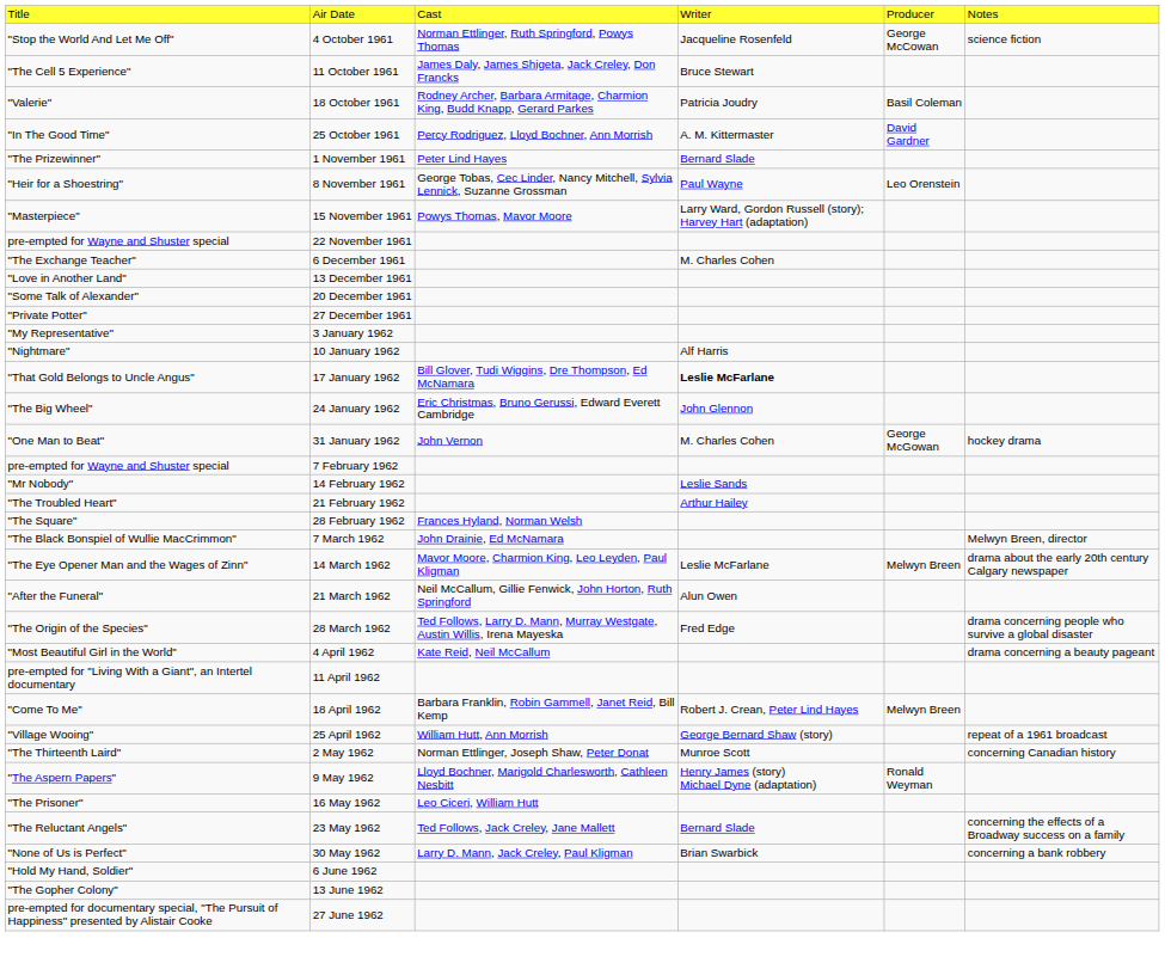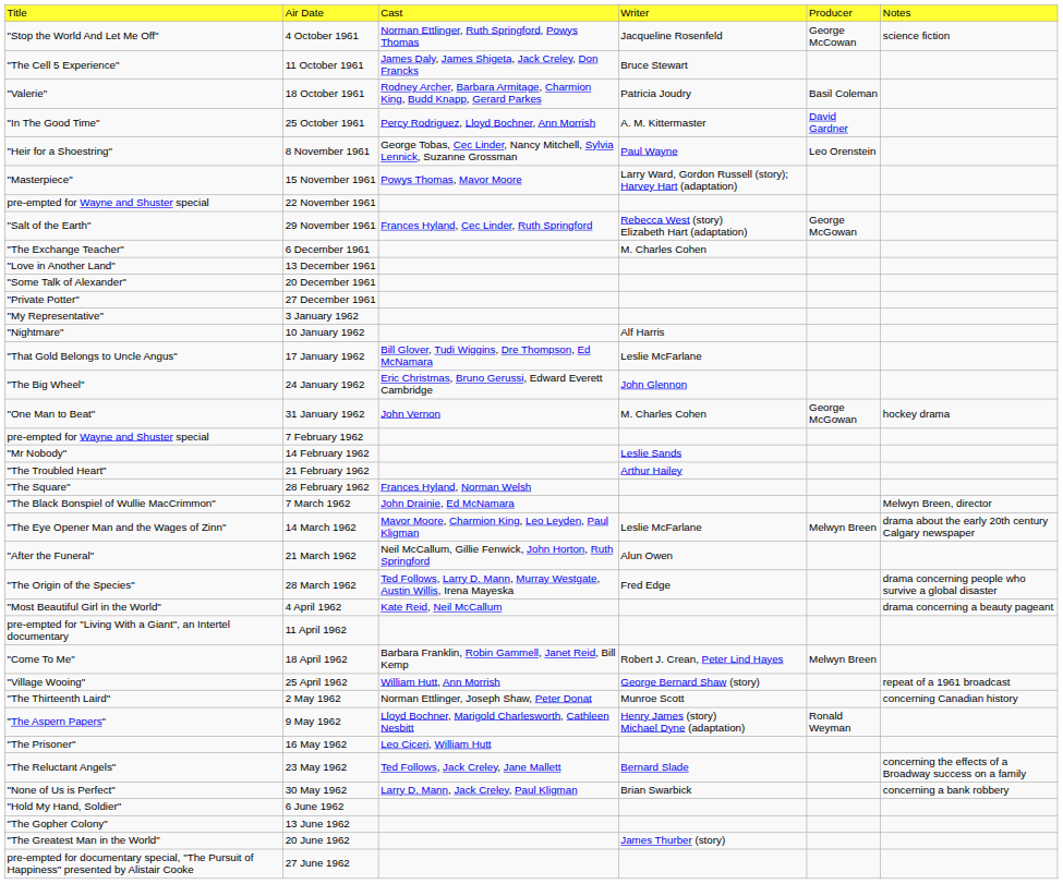 <table class="wikitable" style="width:100%; margin:auto;">
 <tr>
 <td style="background-color: #FFFF33;">Title</td>
 <td style="background-color: #FFFF33;">Air Date</td>
 <td style="background-color: #FFFF33;">Cast</td>
 <td style="background-color: #FFFF33;">Writer</td>
 <td style="background-color: #FFFF33;">Producer</td>
 <td style="background-color: #FFFF33;">Notes</td>
 </tr>
 <tr>
 <td>"Stop the World And Let Me Off"</td>
 <td>4 October 1961</td>
 <td><a href='#'>Norman Ettlinger</a>, <a href='#'>Ruth Springford</a>, <a href='#'>Powys Thomas</a></td>
 <td>Jacqueline Rosenfeld</td>
 <td>George McCowan</td>
 <td>science fiction</td>
 </tr>
 <tr>
 <td>"The Cell 5 Experience"</td>
 <td>11 October 1961</td>
 <td><a href='#'>James Daly</a>, <a href='#'>James Shigeta</a>, <a href='#'>Jack Creley</a>, <a href='#'>Don Francks</a></td>
 <td>Bruce Stewart</td>
 <td></td>
 </tr>
 <tr>
 <td>"Valerie"</td>
 <td>18 October 1961</td>
 <td><a href='#'>Rodney Archer</a>, <a href='#'>Barbara Armitage</a>, <a href='#'>Charmion King</a>, <a href='#'>Budd Knapp</a>, <a href='#'>Gerard Parkes</a></td>
 <td>Patricia Joudry</td>
 <td>Basil Coleman</td>
 <td></td>
 </tr>
 <tr>
 <td>"In The Good Time"</td>
 <td>25 October 1961</td>
 <td><a href='#'>Percy Rodriguez</a>, <a href='#'>Lloyd Bochner</a>, <a href='#'>Ann Morrish</a></td>
 <td>A. M. Kittermaster</td>
 <td><a href='#'>David Gardner</a></td>
 <td></td>
 </tr>
 <tr>
-<td>"The Prizewinner"</td>
-<td>1 November 1961</td>
-<td><a href='#'>Peter Lind Hayes</a></td>
-<td><a href='#'>Bernard Slade</a></td>
-<td></td>
-<td></td>
-</tr>
-<tr>
 <td>"Heir for a Shoestring"</td>
 <td>8 November 1961</td>
 <td>George Tobas, <a href='#'>Cec Linder</a>, Nancy Mitchell, <a href='#'>Sylvia Lennick</a>, Suzanne Grossman</td>
 <td><a href='#'>Paul Wayne</a></td>
 <td>Leo Orenstein</td>
 <td></td>
 </tr>
 <tr>
 <td>"Masterpiece"</td>
 <td>15 November 1961</td>
 <td><a href='#'>Powys Thomas</a>, <a href='#'>Mavor Moore</a></td>
 <td>Larry Ward, Gordon Russell (story); <a href='#'>Harvey Hart</a> (adaptation)</td>
 <td></td>
 <td></td>
 </tr>
 <tr>
 <td>pre-empted for <a href='#'>Wayne and Shuster</a> special</td>
 <td>22 November 1961</td>
 <td></td>
 <td></td>
 <td></td>
+<td></td>
+</tr>
+<tr>
+<td>"Salt of the Earth"</td>
+<td>29 November 1961</td>
+<td><a href='#'>Frances Hyland</a>, <a href='#'>Cec Linder</a>, <a href='#'>Ruth Springford</a></td>
+<td><a href='#'>Rebecca West</a> (story)<br>Elizabeth Hart (adaptation)</td>
+<td>George McGowan</td>
 <td></td>
 </tr>
 <tr>
 <td>"The Exchange Teacher"</td>
 <td>6 December 1961</td>
 <td></td>
 <td>M. Charles Cohen</td>
 <td></td>
 <td></td>
 </tr>
 <tr>
 <td>"Love in Another Land"</td>
 <td>13 December 1961</td>
 <td></td>
 <td></td>
 <td></td>
 <td></td>
 </tr>
 <tr>
 <td>"Some Talk of Alexander"</td>
 <td>20 December 1961</td>
 <td></td>
 <td></td>
 <td></td>
 <td></td>
 </tr>
 <tr>
 <td>"Private Potter"</td>
 <td>27 December 1961</td>
 <td></td>
 <td></td>
 <td></td>
 <td></td>
 </tr>
 <tr>
 <td>"My Representative"</td>
 <td>3 January 1962</td>
 <td></td>
 <td></td>
 <td></td>
 <td></td>
 </tr>
 <tr>
 <td>"Nightmare"</td>
 <td>10 January 1962</td>
 <td></td>
 <td>Alf Harris</td>
 <td></td>
 <td></td>
 </tr>
 <tr>
 <td>"That Gold Belongs to Uncle Angus"</td>
 <td>17 January 1962</td>
 <td><a href='#'>Bill Glover</a>, <a href='#'>Tudi Wiggins</a>, <a href='#'>Dre Thompson</a>, <a href='#'>Ed McNamara</a></td>
-<td><strong>Leslie McFarlane</strong></td>
+<td>Leslie McFarlane</td>
 <td></td>
 <td></td>
 </tr>
 <tr>
 <td>"The Big Wheel"</td>
 <td>24 January 1962</td>
 <td><a href='#'>Eric Christmas</a>, <a href='#'>Bruno Gerussi</a>, Edward Everett Cambridge</td>
 <td><a href='#'>John Glennon</a></td>
 <td></td>
 <td></td>
 </tr>
 <tr>
 <td>"One Man to Beat"</td>
 <td>31 January 1962</td>
 <td><a href='#'>John Vernon</a></td>
 <td>M. Charles Cohen</td>
 <td>George McGowan</td>
 <td>hockey drama</td>
 </tr>
 <tr>
 <td>pre-empted for <a href='#'>Wayne and Shuster</a> special</td>
 <td>7 February 1962</td>
 <td></td>
 <td></td>
 <td></td>
 <td></td>
 </tr>
 <tr>
 <td>"Mr Nobody"</td>
 <td>14 February 1962</td>
 <td></td>
 <td><a href='#'>Leslie Sands</a></td>
 <td></td>
 <td></td>
 </tr>
 <tr>
 <td>"The Troubled Heart"</td>
 <td>21 February 1962</td>
 <td></td>
 <td><a href='#'>Arthur Hailey</a></td>
 <td></td>
 <td></td>
 </tr>
 <tr>
 <td>"The Square"</td>
 <td>28 February 1962</td>
 <td><a href='#'>Frances Hyland</a>, <a href='#'>Norman Welsh</a></td>
 <td></td>
 <td></td>
 <td></td>
 </tr>
 <tr>
 <td>"The Black Bonspiel of Wullie MacCrimmon"</td>
 <td>7 March 1962</td>
 <td><a href='#'>John Drainie</a>, <a href='#'>Ed McNamara</a></td>
 <td></td>
 <td></td>
 <td>Melwyn Breen, director</td>
 </tr>
 <tr>
 <td>"The Eye Opener Man and the Wages of Zinn"</td>
 <td>14 March 1962</td>
 <td><a href='#'>Mavor Moore</a>, <a href='#'>Charmion King</a>, <a href='#'>Leo Leyden</a>, <a href='#'>Paul Kligman</a></td>
 <td>Leslie McFarlane</td>
 <td>Melwyn Breen</td>
 <td>drama about the early 20th century Calgary newspaper</td>
 </tr>
 <tr>
 <td>"After the Funeral"</td>
 <td>21 March 1962</td>
 <td>Neil McCallum, Gillie Fenwick, <a href='#'>John Horton</a>, <a href='#'>Ruth Springford</a></td>
 <td>Alun Owen</td>
 <td></td>
 <td></td>
 </tr>
 <tr>
 <td>"The Origin of the Species"</td>
 <td>28 March 1962</td>
 <td><a href='#'>Ted Follows</a>, <a href='#'>Larry D. Mann</a>, <a href='#'>Murray Westgate</a>, <a href='#'>Austin Willis</a>, Irena Mayeska</td>
 <td>Fred Edge</td>
 <td></td>
 <td>drama concerning people who survive a global disaster</td>
 </tr>
 <tr>
 <td>"Most Beautiful Girl in the World"</td>
 <td>4 April 1962</td>
 <td><a href='#'>Kate Reid</a>, <a href='#'>Neil McCallum</a></td>
 <td></td>
 <td></td>
 <td>drama concerning a beauty pageant</td>
 </tr>
 <tr>
 <td>pre-empted for "Living With a Giant", an Intertel documentary</td>
 <td>11 April 1962</td>
 <td></td>
 <td></td>
 <td></td>
 <td></td>
 </tr>
 <tr>
 <td>"Come To Me"</td>
 <td>18 April 1962</td>
 <td>Barbara Franklin, <a href='#'>Robin Gammell</a>, <a href='#'>Janet Reid</a>, Bill Kemp</td>
 <td>Robert J. Crean, <a href='#'>Peter Lind Hayes</a></td>
 <td>Melwyn Breen</td>
 <td></td>
 </tr>
 <tr>
 <td>"Village Wooing"</td>
 <td>25 April 1962</td>
 <td><a href='#'>William Hutt</a>, <a href='#'>Ann Morrish</a></td>
 <td><a href='#'>George Bernard Shaw</a> (story)</td>
 <td></td>
 <td>repeat of a 1961 broadcast</td>
 </tr>
 <tr>
 <td>"The Thirteenth Laird"</td>
 <td>2 May 1962</td>
 <td>Norman Ettlinger, Joseph Shaw, <a href='#'>Peter Donat</a></td>
 <td>Munroe Scott</td>
 <td></td>
 <td>concerning Canadian history</td>
 </tr>
 <tr>
 <td>"<a href='#'>The Aspern Papers</a>"</td>
 <td>9 May 1962</td>
 <td><a href='#'>Lloyd Bochner</a>, <a href='#'>Marigold Charlesworth</a>, <a href='#'>Cathleen Nesbitt</a></td>
 <td><a href='#'>Henry James</a> (story)<br><a href='#'>Michael Dyne</a> (adaptation)</td>
 <td>Ronald Weyman</td>
 <td></td>
 </tr>
 <tr>
 <td>"The Prisoner"</td>
 <td>16 May 1962</td>
 <td><a href='#'>Leo Ciceri</a>, <a href='#'>William Hutt</a></td>
 <td></td>
 <td></td>
 <td></td>
 </tr>
 <tr>
 <td>"The Reluctant Angels"</td>
 <td>23 May 1962</td>
 <td><a href='#'>Ted Follows</a>, <a href='#'>Jack Creley</a>, <a href='#'>Jane Mallett</a></td>
 <td><a href='#'>Bernard Slade</a></td>
 <td></td>
 <td>concerning the effects of a Broadway success on a family</td>
 </tr>
 <tr>
 <td>"None of Us is Perfect"</td>
 <td>30 May 1962</td>
 <td><a href='#'>Larry D. Mann</a>, <a href='#'>Jack Creley</a>, <a href='#'>Paul Kligman</a></td>
 <td>Brian Swarbick</td>
 <td></td>
 <td>concerning a bank robbery</td>
 </tr>
 <tr>
 <td>"Hold My Hand, Soldier"</td>
 <td>6 June 1962</td>
 <td></td>
 <td></td>
 <td></td>
 <td></td>
 </tr>
 <tr>
 <td>"The Gopher Colony"</td>
 <td>13 June 1962</td>
 <td></td>
 <td></td>
 <td></td>
 <td></td>
 </tr>
 <tr>
+<td>"The Greatest Man in the World"</td>
+<td>20 June 1962</td>
+<td></td>
+<td><a href='#'>James Thurber</a> (story)</td>
+<td></td>
+<td></td>
+</tr>
+<tr>
 <td>pre-empted for documentary special, "The Pursuit of Happiness" presented by Alistair Cooke</td>
 <td>27 June 1962</td>
 <td></td>
 <td></td>
 <td></td>
 <td></td>
 </tr>
 </table>
